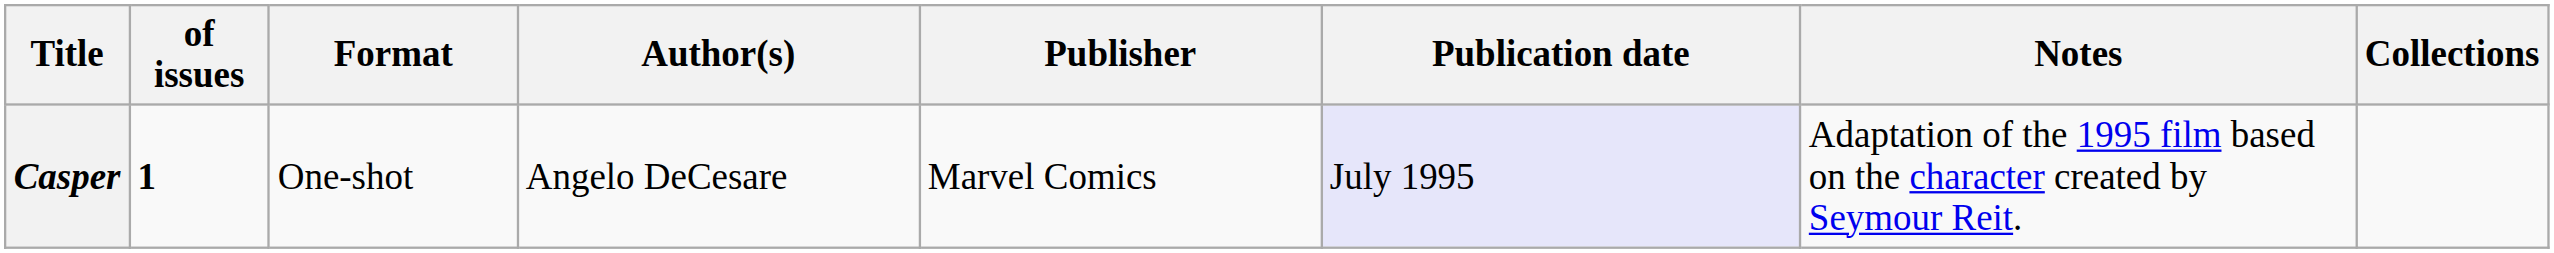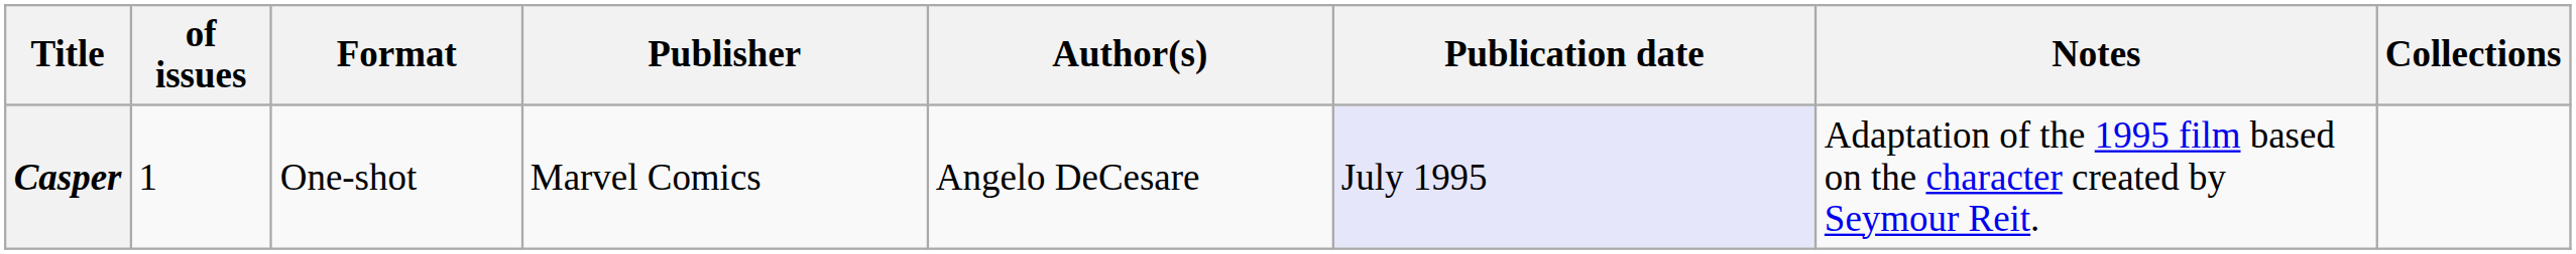 <table class="wikitable">
 <tr>
 <th>Title</th>
 <th style="width:40pt"> of issues</th>
 <th style="width:75pt">Format</th>
+<th style="width:125pt">Publisher</th>
 <th style="width:125pt">Author(s)</th>
-<th style="width:125pt">Publisher</th>
 <th style="width:150pt">Publication date</th>
 <th style="width:175pt">Notes</th>
 <th>Collections</th>
 </tr>
 <tr>
 <th><em>Casper</em></th>
-<td><strong>1</strong></td>
+<td>1</td>
 <td>One-shot</td>
+<td>Marvel Comics</td>
 <td>Angelo DeCesare</td>
-<td>Marvel Comics</td>
 <td style="background: lavender;">July 1995</td>
 <td>Adaptation of the <a href='#'>1995 film</a> based on the <a href='#'>character</a> created by <a href='#'>Seymour Reit</a>.</td>
 <td></td>
 </tr>
 </table>
